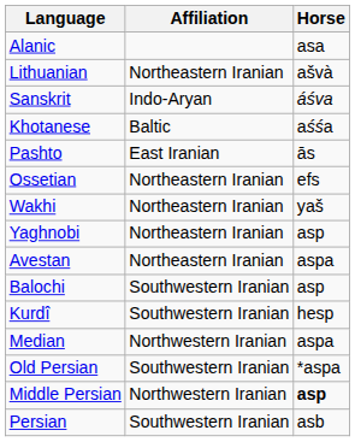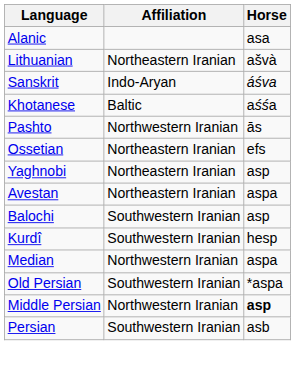 <table class="wikitable">
 <tr>
 <th>Language</th>
 <th>Affiliation</th>
 <th>Horse</th>
 </tr>
 <tr>
 <td><a href='#'>Alanic</a></td>
 <td></td>
 <td>asa</td>
 </tr>
 <tr>
 <td><a href='#'>Lithuanian</a></td>
 <td>Northeastern Iranian</td>
 <td>ašvà</td>
 </tr>
 <tr>
 <td><a href='#'>Sanskrit</a></td>
 <td>Indo-Aryan</td>
 <td><em>áśva</em></td>
 </tr>
 <tr>
 <td><a href='#'>Khotanese</a></td>
 <td>Baltic</td>
 <td>a<em>śś</em>a</td>
 </tr>
 <tr>
 <td><a href='#'>Pashto</a></td>
-<td>East Iranian</td>
+<td>Northwestern Iranian</td>
 <td>ās</td>
 </tr>
 <tr>
 <td><a href='#'>Ossetian</a></td>
 <td>Northeastern Iranian</td>
 <td>efs</td>
-</tr>
-<tr>
-<td><a href='#'>Wakhi</a></td>
-<td>Northeastern Iranian</td>
-<td>yaš</td>
 </tr>
 <tr>
 <td><a href='#'>Yaghnobi</a></td>
 <td>Northeastern Iranian</td>
 <td>asp</td>
 </tr>
 <tr>
 <td><a href='#'>Avestan</a></td>
 <td>Northeastern Iranian</td>
 <td>aspa</td>
 </tr>
 <tr>
 <td><a href='#'>Balochi</a></td>
 <td>Southwestern Iranian</td>
 <td>asp</td>
 </tr>
 <tr>
 <td><a href='#'>Kurdî</a></td>
 <td>Southwestern Iranian</td>
 <td>hesp</td>
 </tr>
 <tr>
 <td><a href='#'>Median</a></td>
 <td>Northwestern Iranian</td>
 <td>aspa</td>
 </tr>
 <tr>
 <td><a href='#'>Old Persian</a></td>
 <td>Southwestern Iranian</td>
 <td>*aspa</td>
 </tr>
 <tr>
 <td><a href='#'>Middle Persian</a></td>
 <td>Northwestern Iranian</td>
 <td><strong>asp</strong></td>
 </tr>
 <tr>
 <td><a href='#'>Persian</a></td>
 <td>Southwestern Iranian</td>
 <td>asb</td>
 </tr>
 </table>
